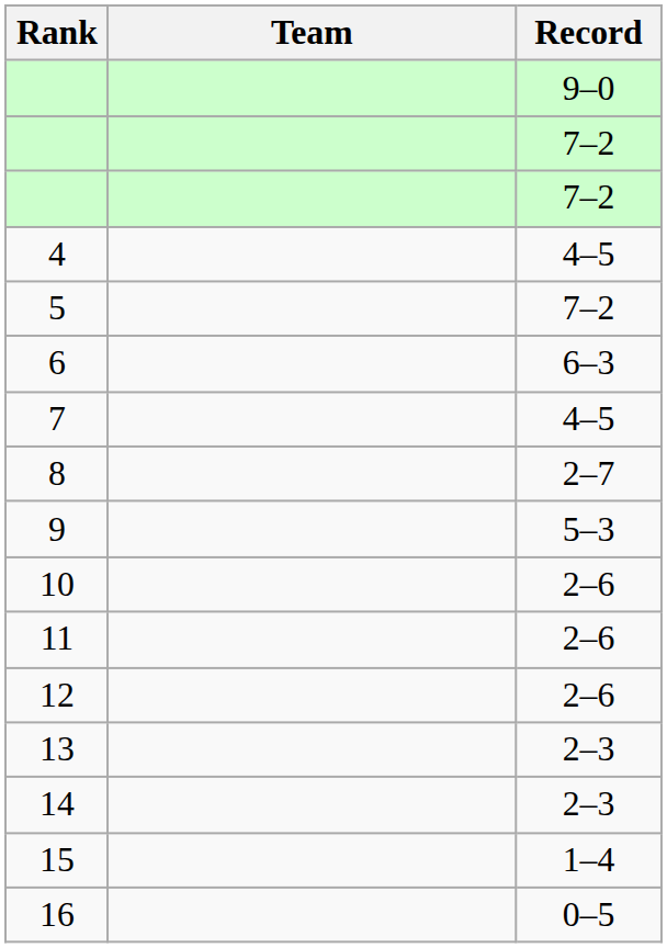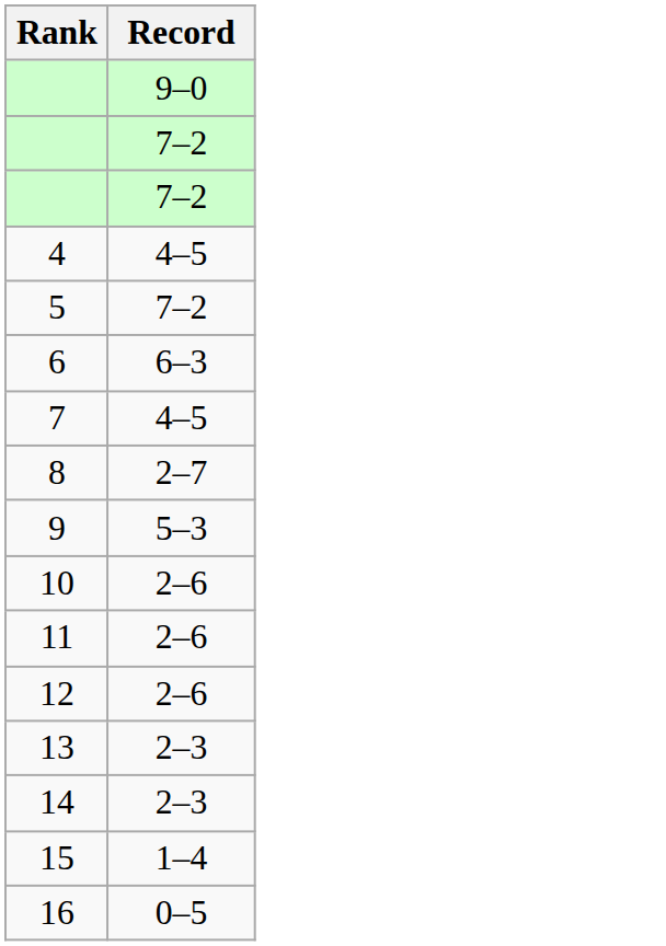 <table class="wikitable" style="text-align: center;">
 <tr>
 <th width=40>Rank</th>
-<th width=180>Team</th>
 <th width=60>Record</th>
 </tr>
 <tr bgcolor="#ccffcc">
 <td></td>
-<td align="left"></td>
 <td>9–0</td>
 </tr>
 <tr bgcolor="#ccffcc">
 <td></td>
-<td align="left"></td>
 <td>7–2</td>
 </tr>
 <tr bgcolor="#ccffcc">
 <td></td>
-<td align="left"></td>
 <td>7–2</td>
 </tr>
 <tr>
 <td>4</td>
-<td align="left"></td>
 <td>4–5</td>
 </tr>
 <tr>
 <td>5</td>
-<td align="left"></td>
 <td>7–2</td>
 </tr>
 <tr>
 <td>6</td>
-<td align="left"></td>
 <td>6–3</td>
 </tr>
 <tr>
 <td>7</td>
-<td align="left"></td>
 <td>4–5</td>
 </tr>
 <tr>
 <td>8</td>
-<td align="left"></td>
 <td>2–7</td>
 </tr>
 <tr>
 <td>9</td>
-<td align="left"></td>
 <td>5–3</td>
 </tr>
 <tr>
 <td>10</td>
-<td align="left"></td>
 <td>2–6</td>
 </tr>
 <tr>
 <td>11</td>
-<td align="left"></td>
 <td>2–6</td>
 </tr>
 <tr>
 <td>12</td>
-<td align="left"></td>
 <td>2–6</td>
 </tr>
 <tr>
 <td>13</td>
-<td align="left"></td>
 <td>2–3</td>
 </tr>
 <tr>
 <td>14</td>
-<td align="left"></td>
 <td>2–3</td>
 </tr>
 <tr>
 <td>15</td>
-<td align="left"></td>
 <td>1–4</td>
 </tr>
 <tr>
 <td>16</td>
-<td align="left"></td>
 <td>0–5</td>
 </tr>
 </table>
